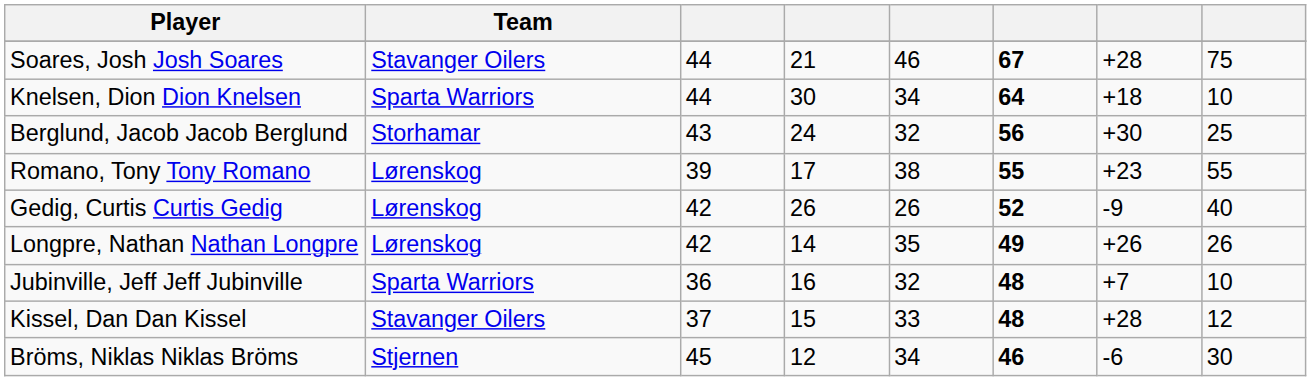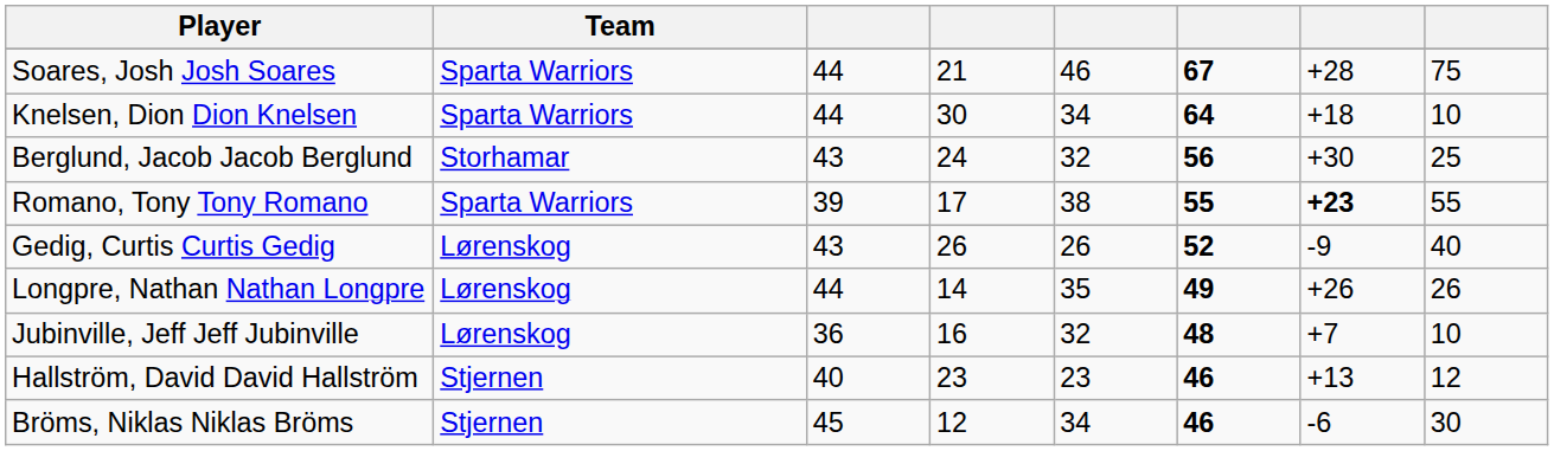 <table class="wikitable sortable">
 <tr>
 <th style="width: 15em;">Player</th>
 <th style="width: 13em;">Team</th>
 <th style="width: 4em;"></th>
 <th style="width: 4em;"></th>
 <th style="width: 4em;"></th>
 <th style="width: 4em;"></th>
 <th style="width: 4em;"></th>
 <th style="width: 4em;"></th>
 </tr>
 <tr>
 </tr>
 <tr>
 <td><span>Soares, Josh</span> <a href='#'>Josh Soares</a></td>
-<td><a href='#'>Stavanger Oilers</a></td>
+<td><a href='#'>Sparta Warriors</a></td>
 <td>44</td>
 <td>21</td>
 <td>46</td>
 <td><strong>67</strong></td>
 <td>+28</td>
 <td>75</td>
 </tr>
 <tr>
 <td><span>Knelsen, Dion</span> <a href='#'>Dion Knelsen</a></td>
 <td><a href='#'>Sparta Warriors</a></td>
 <td>44</td>
 <td>30</td>
 <td>34</td>
 <td><strong>64</strong></td>
 <td>+18</td>
 <td>10</td>
 </tr>
 <tr>
 <td><span>Berglund, Jacob</span> Jacob Berglund</td>
 <td><a href='#'>Storhamar</a></td>
 <td>43</td>
 <td>24</td>
 <td>32</td>
 <td><strong>56</strong></td>
 <td>+30</td>
 <td>25</td>
 </tr>
 <tr>
 <td><span>Romano, Tony</span> <a href='#'>Tony Romano</a></td>
-<td><a href='#'>Lørenskog</a></td>
+<td><a href='#'>Sparta Warriors</a></td>
 <td>39</td>
 <td>17</td>
 <td>38</td>
 <td><strong>55</strong></td>
-<td>+23</td>
+<td><strong>+23</strong></td>
 <td>55</td>
 </tr>
 <tr>
 <td><span>Gedig, Curtis</span> <a href='#'>Curtis Gedig</a></td>
 <td><a href='#'>Lørenskog</a></td>
-<td>42</td>
+<td>43</td>
 <td>26</td>
 <td>26</td>
 <td><strong>52</strong></td>
 <td>-9</td>
 <td>40</td>
 </tr>
 <tr>
 <td><span>Longpre, Nathan</span> <a href='#'>Nathan Longpre</a></td>
 <td><a href='#'>Lørenskog</a></td>
-<td>42</td>
+<td>44</td>
 <td>14</td>
 <td>35</td>
 <td><strong>49</strong></td>
 <td>+26</td>
 <td>26</td>
 </tr>
 <tr>
 <td><span>Jubinville, Jeff</span> Jeff Jubinville</td>
-<td><a href='#'>Sparta Warriors</a></td>
+<td><a href='#'>Lørenskog</a></td>
 <td>36</td>
 <td>16</td>
 <td>32</td>
 <td><strong>48</strong></td>
 <td>+7</td>
 <td>10</td>
 </tr>
 <tr>
-<td><span>Kissel, Dan</span> Dan Kissel</td>
-<td><a href='#'>Stavanger Oilers</a></td>
-<td>37</td>
-<td>15</td>
-<td>33</td>
-<td><strong>48</strong></td>
-<td>+28</td>
+<td><span>Hallström, David</span> David Hallström</td>
+<td><a href='#'>Stjernen</a></td>
+<td>40</td>
+<td>23</td>
+<td>23</td>
+<td><strong>46</strong></td>
+<td>+13</td>
 <td>12</td>
 </tr>
 <tr>
 <td><span>Bröms, Niklas</span> Niklas Bröms</td>
 <td><a href='#'>Stjernen</a></td>
 <td>45</td>
 <td>12</td>
 <td>34</td>
 <td><strong>46</strong></td>
 <td>-6</td>
 <td>30</td>
 </tr>
 </table>
